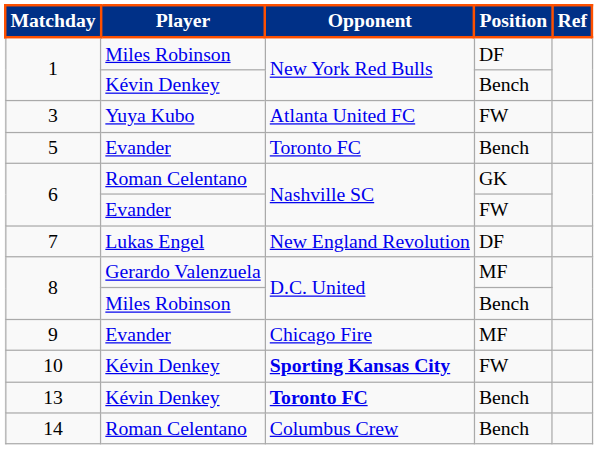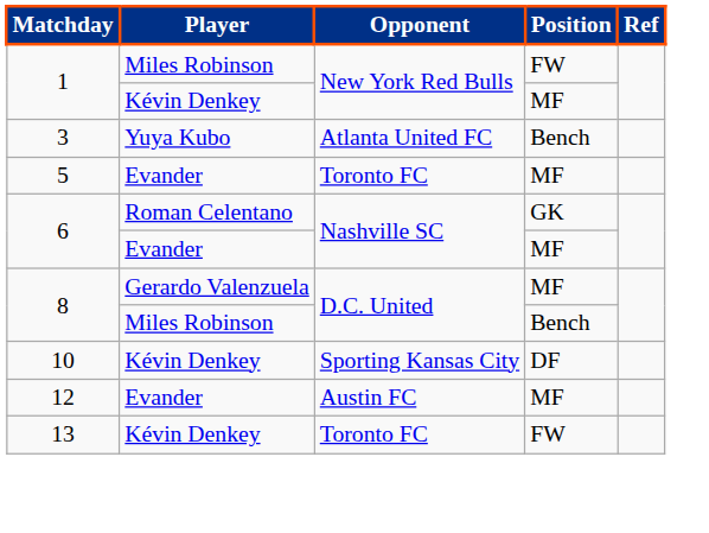 <table class=wikitable>
 <tr>
 <th style="background:#003087; color:#FFFFFF; border:2px solid #FE5000;" scope="col">Matchday</th>
 <th style="background:#003087; color:#FFFFFF; border:2px solid #FE5000;" scope="col">Player</th>
 <th style="background:#003087; color:#FFFFFF; border:2px solid #FE5000;" scope="col">Opponent</th>
 <th style="background:#003087; color:#FFFFFF; border:2px solid #FE5000;" scope="col">Position</th>
 <th style="background:#003087; color:#FFFFFF; border:2px solid #FE5000;" scope="col">Ref</th>
 </tr>
 <tr>
 <td align=center rowspan="2">1</td>
 <td> <a href='#'>Miles Robinson</a></td>
 <td rowspan="2"><a href='#'>New York Red Bulls</a></td>
-<td>DF</td>
+<td>FW</td>
 <td rowspan="2"></td>
 </tr>
 <tr>
 <td> <a href='#'>Kévin Denkey</a></td>
-<td>Bench</td>
+<td>MF</td>
 </tr>
 <tr>
 <td align=center>3</td>
 <td> <a href='#'>Yuya Kubo</a></td>
 <td><a href='#'>Atlanta United FC</a></td>
-<td>FW</td>
+<td>Bench</td>
 <td></td>
 </tr>
 <tr>
 <td align=center>5</td>
 <td> <a href='#'>Evander</a></td>
 <td><a href='#'>Toronto FC</a></td>
-<td>Bench</td>
+<td>MF</td>
 <td></td>
 </tr>
 <tr>
 <td align=center rowspan="2">6</td>
 <td> <a href='#'>Roman Celentano</a></td>
 <td rowspan="2"><a href='#'>Nashville SC</a></td>
 <td>GK</td>
 <td rowspan="2"></td>
 </tr>
 <tr>
 <td> <a href='#'>Evander</a></td>
-<td>FW</td>
-</tr>
-<tr>
-<td align=center>7</td>
-<td> <a href='#'>Lukas Engel</a></td>
-<td><a href='#'>New England Revolution</a></td>
-<td>DF</td>
-<td></td>
+<td>MF</td>
 </tr>
 <tr>
 <td align=center rowspan="2">8</td>
 <td> <a href='#'>Gerardo Valenzuela</a></td>
 <td rowspan="2"><a href='#'>D.C. United</a></td>
 <td>MF</td>
 <td rowspan="2"></td>
 </tr>
 <tr>
 <td> <a href='#'>Miles Robinson</a></td>
 <td>Bench</td>
 </tr>
 <tr>
-<td align=center>9</td>
-<td> <a href='#'>Evander</a></td>
-<td><a href='#'>Chicago Fire</a></td>
-<td>MF</td>
+<td align=center>10</td>
+<td> <a href='#'>Kévin Denkey</a></td>
+<td><a href='#'>Sporting Kansas City</a></td>
+<td>DF</td>
 <td></td>
 </tr>
 <tr>
-<td align=center>10</td>
-<td> <a href='#'>Kévin Denkey</a></td>
-<td><strong><a href='#'>Sporting Kansas City</a></strong></td>
-<td>FW</td>
+<td align=center>12</td>
+<td> <a href='#'>Evander</a></td>
+<td><a href='#'>Austin FC</a></td>
+<td>MF</td>
 <td></td>
 </tr>
 <tr>
 <td align=center>13</td>
 <td> <a href='#'>Kévin Denkey</a></td>
-<td><strong><a href='#'>Toronto FC</a></strong></td>
-<td>Bench</td>
-<td></td>
-</tr>
-<tr>
-<td align=center>14</td>
-<td> <a href='#'>Roman Celentano</a></td>
-<td><a href='#'>Columbus Crew</a></td>
-<td>Bench</td>
+<td><a href='#'>Toronto FC</a></td>
+<td>FW</td>
 <td></td>
 </tr>
 </table>
